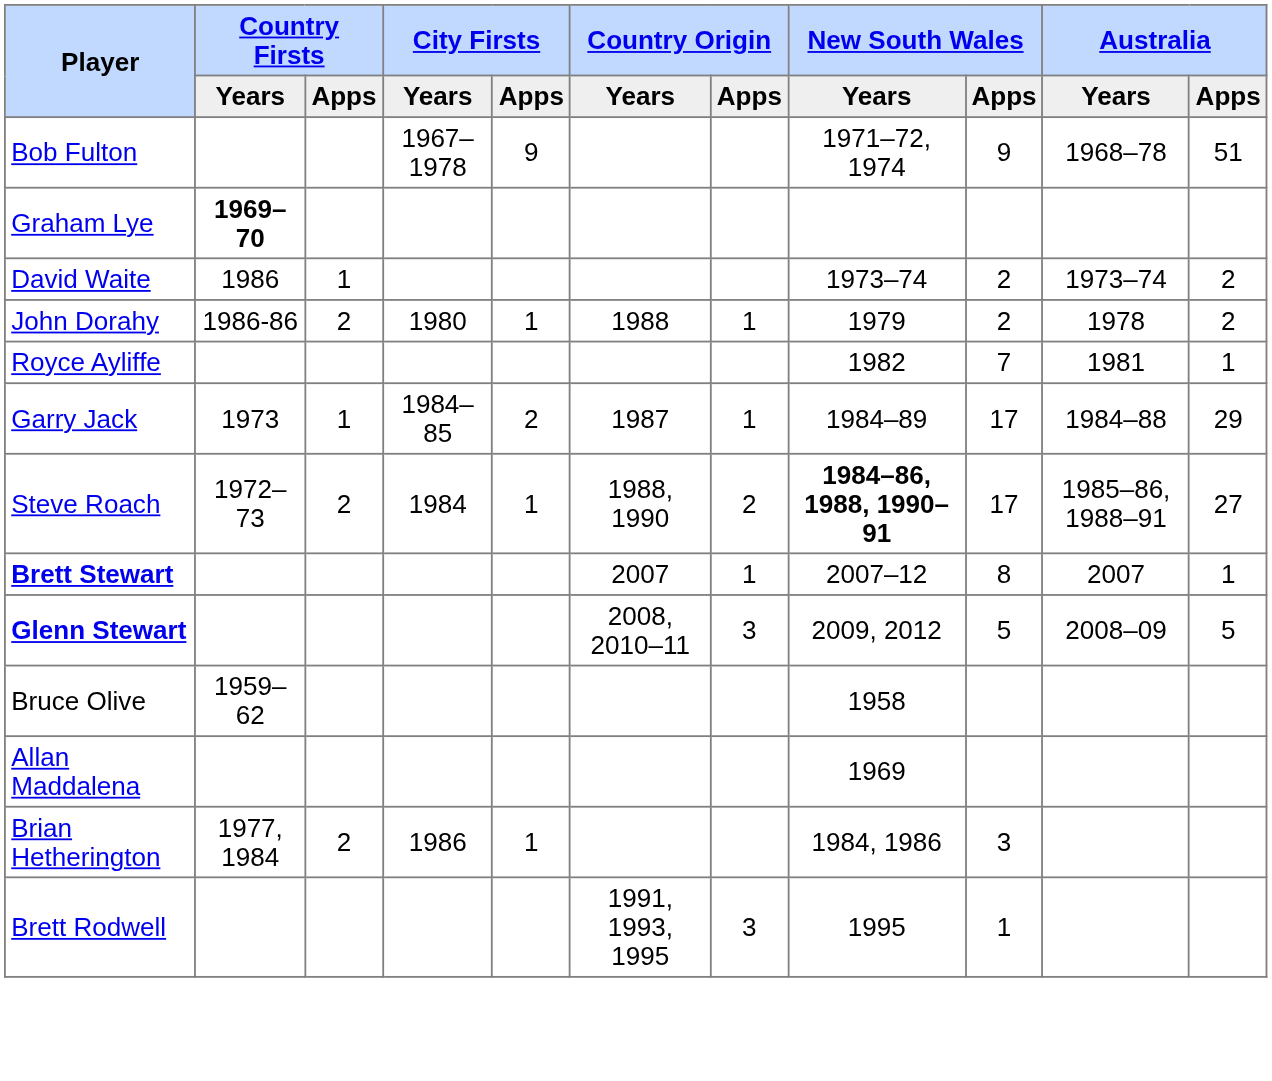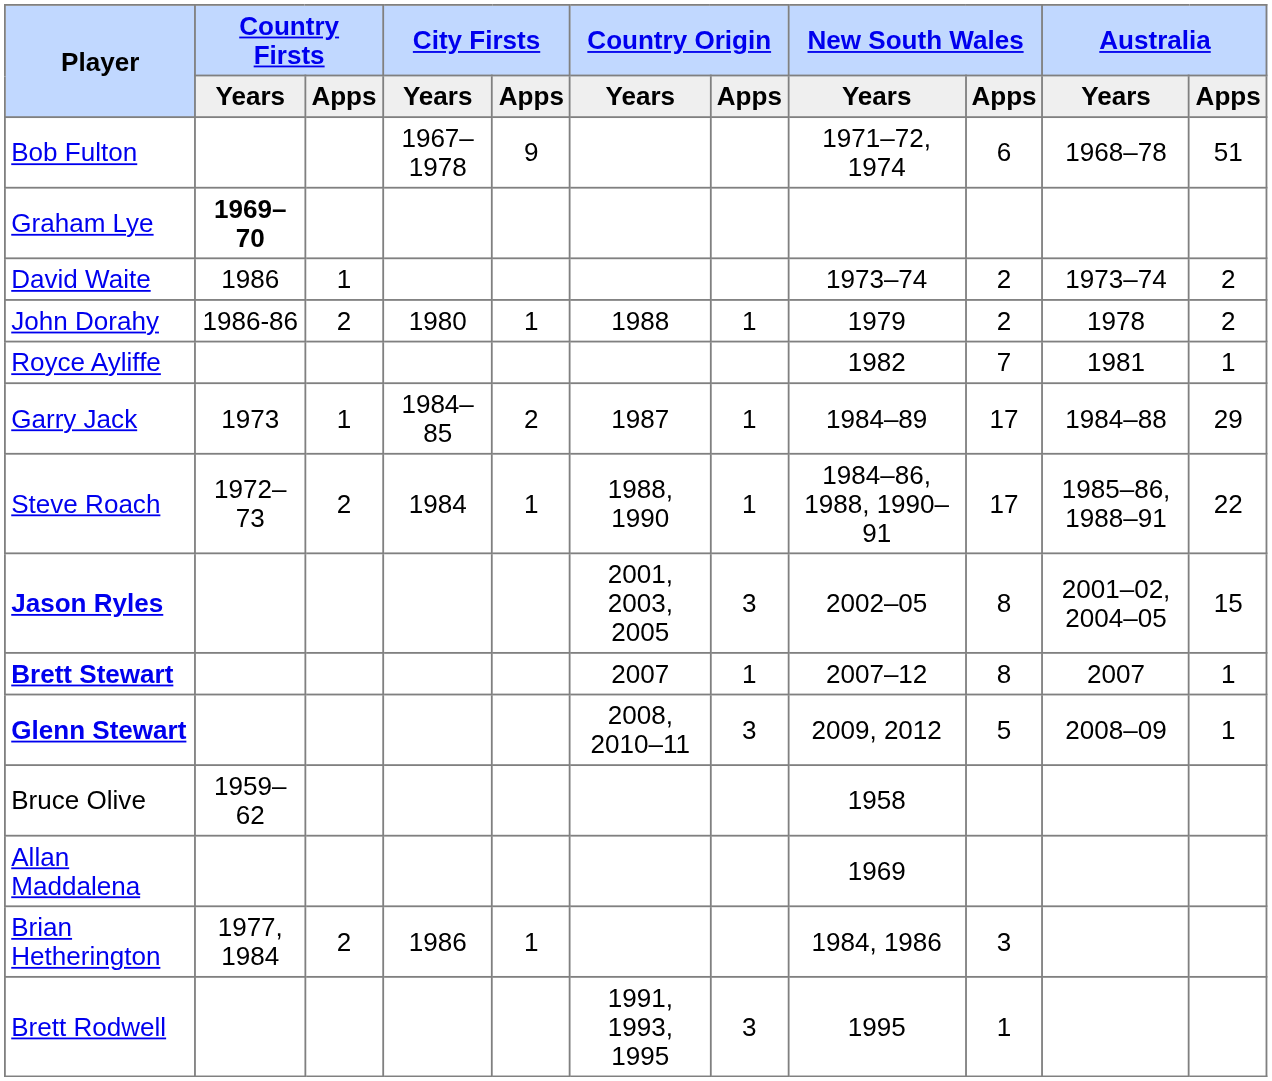 <table border="1" cellpadding="3" cellspacing="0" style="border-collapse:collapse; font-size:90%; width:79%;">
 <tr style="background:#c1d8ff;">
 <th rowspan=2>Player</th>
 <th colspan="2"><a href='#'>Country Firsts</a></th>
 <th colspan="2"><a href='#'>City Firsts</a></th>
 <th colspan="2"><a href='#'>Country Origin</a></th>
 <th colspan="2"><a href='#'>New South Wales</a></th>
 <th colspan="2"><a href='#'>Australia</a></th>
 </tr>
 <tr style="background:#efefef;">
 <th>Years</th>
 <th>Apps</th>
 <th>Years</th>
 <th>Apps</th>
 <th>Years</th>
 <th>Apps</th>
 <th>Years</th>
 <th>Apps</th>
 <th>Years</th>
 <th>Apps</th>
 </tr>
 <tr align=center>
 <td align=left><a href='#'>Bob Fulton</a></td>
 <td></td>
 <td></td>
 <td>1967–1978</td>
 <td>9</td>
 <td></td>
 <td></td>
 <td>1971–72, 1974</td>
-<td>9</td>
+<td>6</td>
 <td>1968–78</td>
 <td>51</td>
 </tr>
 <tr align=center>
 <td align=left><a href='#'>Graham Lye</a></td>
 <td><strong>1969–70</strong></td>
 <td></td>
 <td></td>
 <td></td>
 <td></td>
 <td></td>
 <td></td>
 <td></td>
 <td></td>
 <td></td>
 </tr>
 <tr align=center>
 <td align=left><a href='#'>David Waite</a></td>
 <td>1986</td>
 <td>1</td>
 <td></td>
 <td></td>
 <td></td>
 <td></td>
 <td>1973–74</td>
 <td>2</td>
 <td>1973–74</td>
 <td>2</td>
 </tr>
 <tr align=center>
 <td align=left><a href='#'>John Dorahy</a></td>
 <td>1986-86</td>
 <td>2</td>
 <td>1980</td>
 <td>1</td>
 <td>1988</td>
 <td>1</td>
 <td>1979</td>
 <td>2</td>
 <td>1978</td>
 <td>2</td>
 </tr>
 <tr align=center>
 <td align=left><a href='#'>Royce Ayliffe</a></td>
 <td></td>
 <td></td>
 <td></td>
 <td></td>
 <td></td>
 <td></td>
 <td>1982</td>
 <td>7</td>
 <td>1981</td>
 <td>1</td>
 </tr>
 <tr align=center>
 <td align=left><a href='#'>Garry Jack</a></td>
 <td>1973</td>
 <td>1</td>
 <td>1984–85</td>
 <td>2</td>
 <td>1987</td>
 <td>1</td>
 <td>1984–89</td>
 <td>17</td>
 <td>1984–88</td>
 <td>29</td>
 </tr>
 <tr align=center>
 <td align=left><a href='#'>Steve Roach</a></td>
 <td>1972–73</td>
 <td>2</td>
 <td>1984</td>
 <td>1</td>
 <td>1988, 1990</td>
-<td>2</td>
-<td><strong>1984–86, 1988, 1990–91</strong></td>
+<td>1</td>
+<td>1984–86, 1988, 1990–91</td>
 <td>17</td>
 <td>1985–86, 1988–91</td>
-<td>27</td>
+<td>22</td>
+</tr>
+<tr align=center>
+<td align=left><strong><a href='#'>Jason Ryles</a></strong></td>
+<td></td>
+<td></td>
+<td></td>
+<td></td>
+<td>2001, 2003, 2005</td>
+<td>3</td>
+<td>2002–05</td>
+<td>8</td>
+<td>2001–02, 2004–05</td>
+<td>15</td>
 </tr>
 <tr align=center>
 <td align=left><strong><a href='#'>Brett Stewart</a></strong></td>
 <td></td>
 <td></td>
 <td></td>
 <td></td>
 <td>2007</td>
 <td>1</td>
 <td>2007–12</td>
 <td>8</td>
 <td>2007</td>
 <td>1</td>
 </tr>
 <tr align=center>
 <td align=left><strong><a href='#'>Glenn Stewart</a></strong></td>
 <td></td>
 <td></td>
 <td></td>
 <td></td>
 <td>2008, 2010–11</td>
 <td>3</td>
 <td>2009, 2012</td>
 <td>5</td>
 <td>2008–09</td>
-<td>5</td>
+<td>1</td>
 </tr>
 <tr align=center>
 <td align=left>Bruce Olive</td>
 <td>1959–62</td>
 <td></td>
 <td></td>
 <td></td>
 <td></td>
 <td></td>
 <td>1958</td>
 <td></td>
 <td></td>
 <td></td>
 </tr>
 <tr align=center>
 <td align=left><a href='#'>Allan Maddalena</a></td>
 <td></td>
 <td></td>
 <td></td>
 <td></td>
 <td></td>
 <td></td>
 <td>1969</td>
 <td></td>
 <td></td>
 <td></td>
 </tr>
 <tr align=center>
 <td align=left><a href='#'>Brian Hetherington</a></td>
 <td>1977, 1984</td>
 <td>2</td>
 <td>1986</td>
 <td>1</td>
 <td></td>
 <td></td>
 <td>1984, 1986</td>
 <td>3</td>
 <td></td>
 <td></td>
 </tr>
 <tr align=center>
 <td align=left><a href='#'>Brett Rodwell</a></td>
 <td></td>
 <td></td>
 <td></td>
 <td></td>
 <td>1991, 1993, 1995</td>
 <td>3</td>
 <td>1995</td>
 <td>1</td>
 <td></td>
 <td></td>
 </tr>
 </table>
